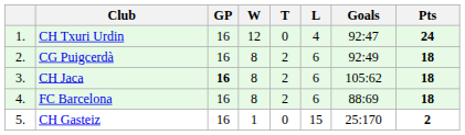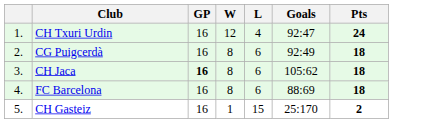 <table class="wikitable">
 <tr>
 <th width="30"></th>
 <th width="200">Club</th>
 <th width="30">GP</th>
 <th width="30">W</th>
-<th width="30">T</th>
 <th width="30">L</th>
 <th width="70">Goals</th>
 <th width="70">Pts</th>
 </tr>
 <tr bgcolor="#e6fae6" align="center">
 <td>1.</td>
 <td align="left"><a href='#'>CH Txuri Urdin</a></td>
 <td>16</td>
 <td>12</td>
-<td>0</td>
 <td>4</td>
 <td>92:47</td>
 <td><strong>24</strong></td>
 </tr>
 <tr bgcolor="#e6fae6" align="center">
 <td>2.</td>
 <td align="left"><a href='#'>CG Puigcerdà</a></td>
 <td>16</td>
 <td>8</td>
-<td>2</td>
 <td>6</td>
 <td>92:49</td>
 <td><strong>18</strong></td>
 </tr>
 <tr bgcolor="#e6fae6" align="center">
 <td>3.</td>
 <td align="left"><a href='#'>CH Jaca</a></td>
 <td><strong>16</strong></td>
 <td>8</td>
-<td>2</td>
 <td>6</td>
 <td>105:62</td>
 <td><strong>18</strong></td>
 </tr>
 <tr bgcolor="#e6fae6" align="center">
 <td>4.</td>
 <td align="left"><a href='#'>FC Barcelona</a></td>
 <td>16</td>
 <td>8</td>
-<td>2</td>
 <td>6</td>
 <td>88:69</td>
 <td><strong>18</strong></td>
 </tr>
 <tr bgcolor="#FFFFFF" align="center">
 <td>5.</td>
 <td align="left"><a href='#'>CH Gasteiz</a></td>
 <td>16</td>
 <td>1</td>
-<td>0</td>
 <td>15</td>
 <td>25:170</td>
 <td><strong>2</strong></td>
 </tr>
 </table>
